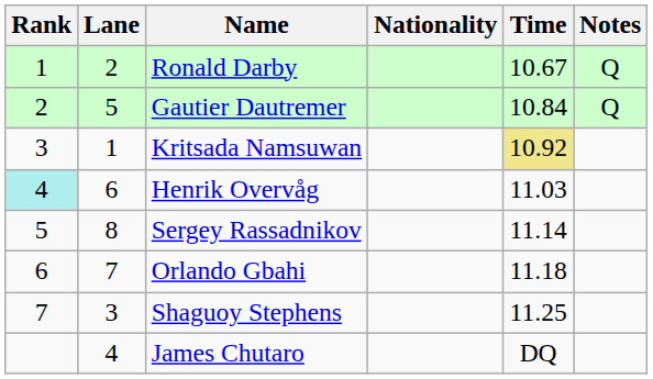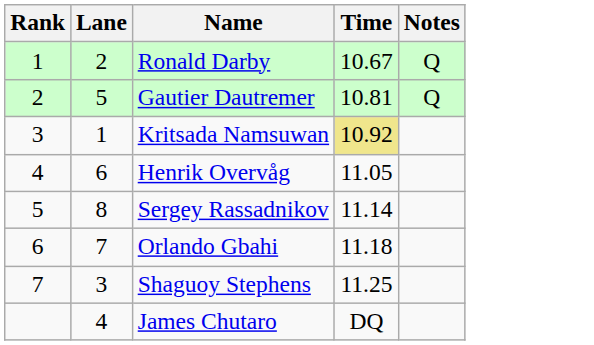 <table class="wikitable sortable" style="text-align:center">
 <tr>
 <th>Rank</th>
 <th>Lane</th>
 <th>Name</th>
-<th>Nationality</th>
 <th>Time</th>
 <th>Notes</th>
 </tr>
 <tr bgcolor=ccffcc>
 <td align=center>1</td>
 <td align=center>2</td>
 <td align=left><a href='#'>Ronald Darby</a></td>
-<td align=left></td>
 <td>10.67</td>
 <td>Q</td>
 </tr>
 <tr bgcolor=ccffcc>
 <td align=center>2</td>
 <td align=center>5</td>
 <td align=left><a href='#'>Gautier Dautremer</a></td>
-<td align=left></td>
-<td>10.84</td>
+<td>10.81</td>
 <td>Q</td>
 </tr>
 <tr>
 <td align=center>3</td>
 <td align=center>1</td>
 <td align=left><a href='#'>Kritsada Namsuwan</a></td>
-<td align=left></td>
 <td style="background: khaki;">10.92</td>
 <td></td>
 </tr>
 <tr>
-<td align=center style="background: paleturquoise;">4</td>
+<td align=center>4</td>
 <td align=center>6</td>
 <td align=left><a href='#'>Henrik Overvåg</a></td>
-<td align=left></td>
-<td>11.03</td>
+<td>11.05</td>
 <td></td>
 </tr>
 <tr>
 <td align=center>5</td>
 <td align=center>8</td>
 <td align=left><a href='#'>Sergey Rassadnikov</a></td>
-<td align=left></td>
 <td>11.14</td>
 <td></td>
 </tr>
 <tr>
 <td align=center>6</td>
 <td align=center>7</td>
 <td align=left><a href='#'>Orlando Gbahi</a></td>
-<td align=left></td>
 <td>11.18</td>
 <td></td>
 </tr>
 <tr>
 <td align=center>7</td>
 <td align=center>3</td>
 <td align=left><a href='#'>Shaguoy Stephens</a></td>
-<td align=left></td>
 <td>11.25</td>
 <td></td>
 </tr>
 <tr>
 <td align=center></td>
 <td align=center>4</td>
 <td align=left><a href='#'>James Chutaro</a></td>
-<td align=left></td>
 <td>DQ</td>
 <td></td>
 </tr>
 </table>
